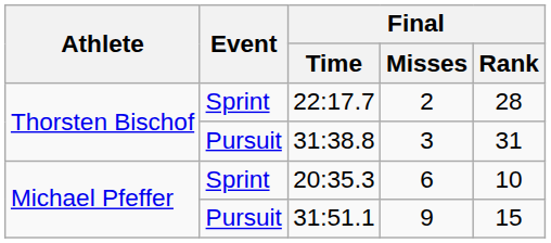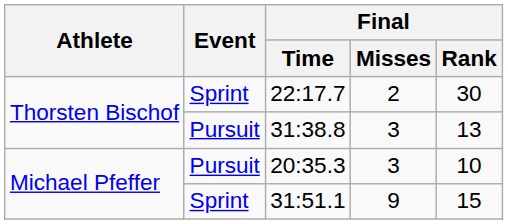 <table class="wikitable">
 <tr>
 <th rowspan="2">Athlete</th>
 <th rowspan="2">Event</th>
 <th colspan="3">Final</th>
 </tr>
 <tr>
 <th>Time</th>
 <th>Misses</th>
 <th>Rank</th>
 </tr>
 <tr>
 <td rowspan="2"><a href='#'>Thorsten Bischof</a></td>
 <td><a href='#'>Sprint</a></td>
 <td align="center">22:17.7</td>
 <td align="center">2</td>
-<td align="center">28</td>
+<td align="center">30</td>
 </tr>
 <tr>
 <td><a href='#'>Pursuit</a></td>
 <td align="center">31:38.8</td>
 <td align="center">3</td>
-<td align="center">31</td>
+<td align="center">13</td>
 </tr>
 <tr>
 <td rowspan="2"><a href='#'>Michael Pfeffer</a></td>
-<td><a href='#'>Sprint</a></td>
+<td><a href='#'>Pursuit</a></td>
 <td align="center">20:35.3</td>
-<td align="center">6</td>
+<td align="center">3</td>
 <td align="center">10</td>
 </tr>
 <tr>
-<td><a href='#'>Pursuit</a></td>
+<td><a href='#'>Sprint</a></td>
 <td align="center">31:51.1</td>
 <td align="center">9</td>
 <td align="center">15</td>
 </tr>
 </table>
